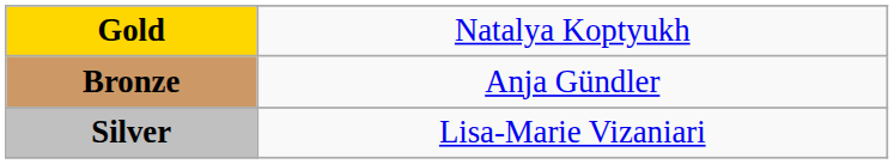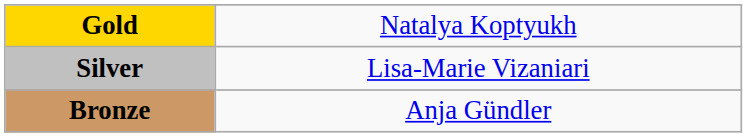 <table class="wikitable" style="text-align:center; " width="35%">
 <tr>
 <td bgcolor="gold"><strong>Gold</strong></td>
 <td><a href='#'>Natalya Koptyukh</a><br>  <small><em></em></small></td>
 </tr>
 <tr>
+<td bgcolor="silver"><strong>Silver</strong></td>
+<td><a href='#'>Lisa-Marie Vizaniari</a><br>  <small><em></em></small></td>
+</tr>
+<tr>
 <td bgcolor="CC9966"><strong>Bronze</strong></td>
 <td><a href='#'>Anja Gündler</a><br>  <small><em></em></small></td>
 </tr>
-<tr>
-<td bgcolor="silver"><strong>Silver</strong></td>
-<td><a href='#'>Lisa-Marie Vizaniari</a><br>  <small><em></em></small></td>
-</tr>
 </table>
